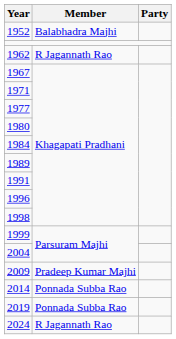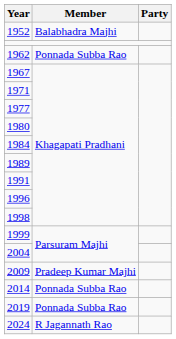 <table class="wikitable">
 <tr>
 <th>Year</th>
 <th>Member</th>
 <th colspan="2">Party</th>
 </tr>
 <tr>
 <td><a href='#'>1952</a></td>
 <td><a href='#'>Balabhadra Majhi</a></td>
 <td></td>
 </tr>
 <tr>
 <td colspan="4"></td>
 </tr>
 <tr>
 <td><a href='#'>1962</a></td>
-<td><a href='#'> R Jagannath Rao</a></td>
+<td><a href='#'>Ponnada Subba Rao</a></td>
 <td></td>
 </tr>
 <tr>
 <td><a href='#'>1967</a></td>
 <td rowspan=9><a href='#'>Khagapati Pradhani</a></td>
 </tr>
 <tr>
 <td><a href='#'>1971</a></td>
 </tr>
 <tr>
 <td><a href='#'>1977</a></td>
 </tr>
 <tr>
 <td><a href='#'>1980</a></td>
 </tr>
 <tr>
 <td><a href='#'>1984</a></td>
 </tr>
 <tr>
 <td><a href='#'>1989</a></td>
 </tr>
 <tr>
 <td><a href='#'>1991</a></td>
 </tr>
 <tr>
 <td><a href='#'>1996</a></td>
 </tr>
 <tr>
 <td><a href='#'>1998</a></td>
 </tr>
 <tr>
 <td><a href='#'>1999</a></td>
 <td rowspan=2><a href='#'>Parsuram Majhi</a></td>
 <td></td>
 </tr>
 <tr>
 <td><a href='#'>2004</a></td>
 </tr>
 <tr>
 <td><a href='#'>2009</a></td>
 <td><a href='#'>Pradeep Kumar Majhi</a></td>
 <td></td>
 </tr>
 <tr>
 <td><a href='#'>2014</a></td>
 <td><a href='#'>Ponnada Subba Rao</a></td>
 <td></td>
 </tr>
 <tr>
 <td><a href='#'>2019</a></td>
 <td><a href='#'>Ponnada Subba Rao</a></td>
 </tr>
 <tr>
 <td><a href='#'>2024</a></td>
 <td><a href='#'> R Jagannath Rao</a></td>
 <td></td>
 </tr>
 </table>
